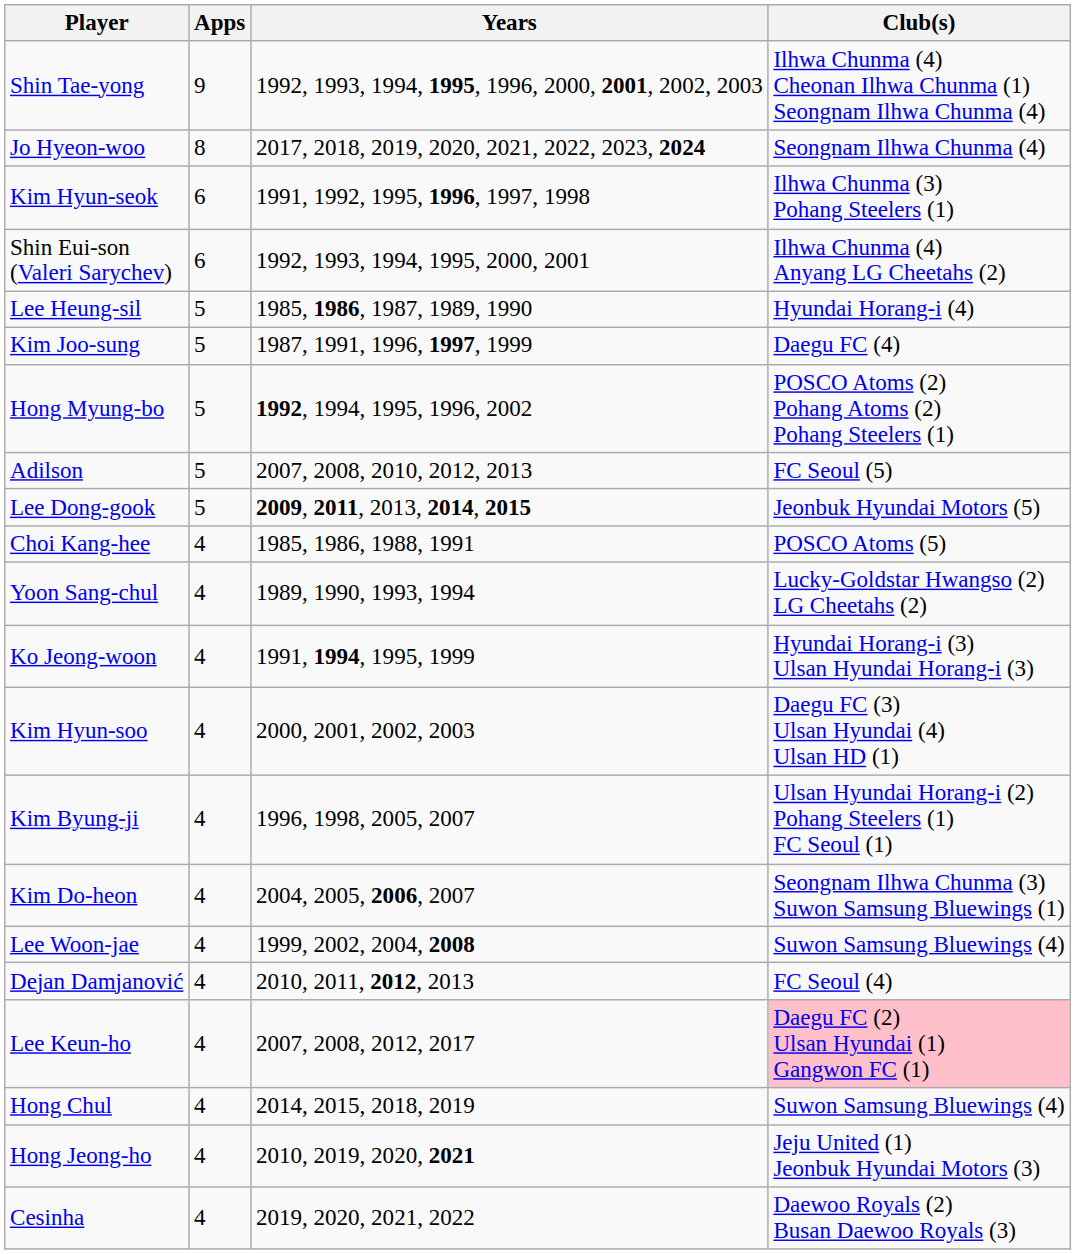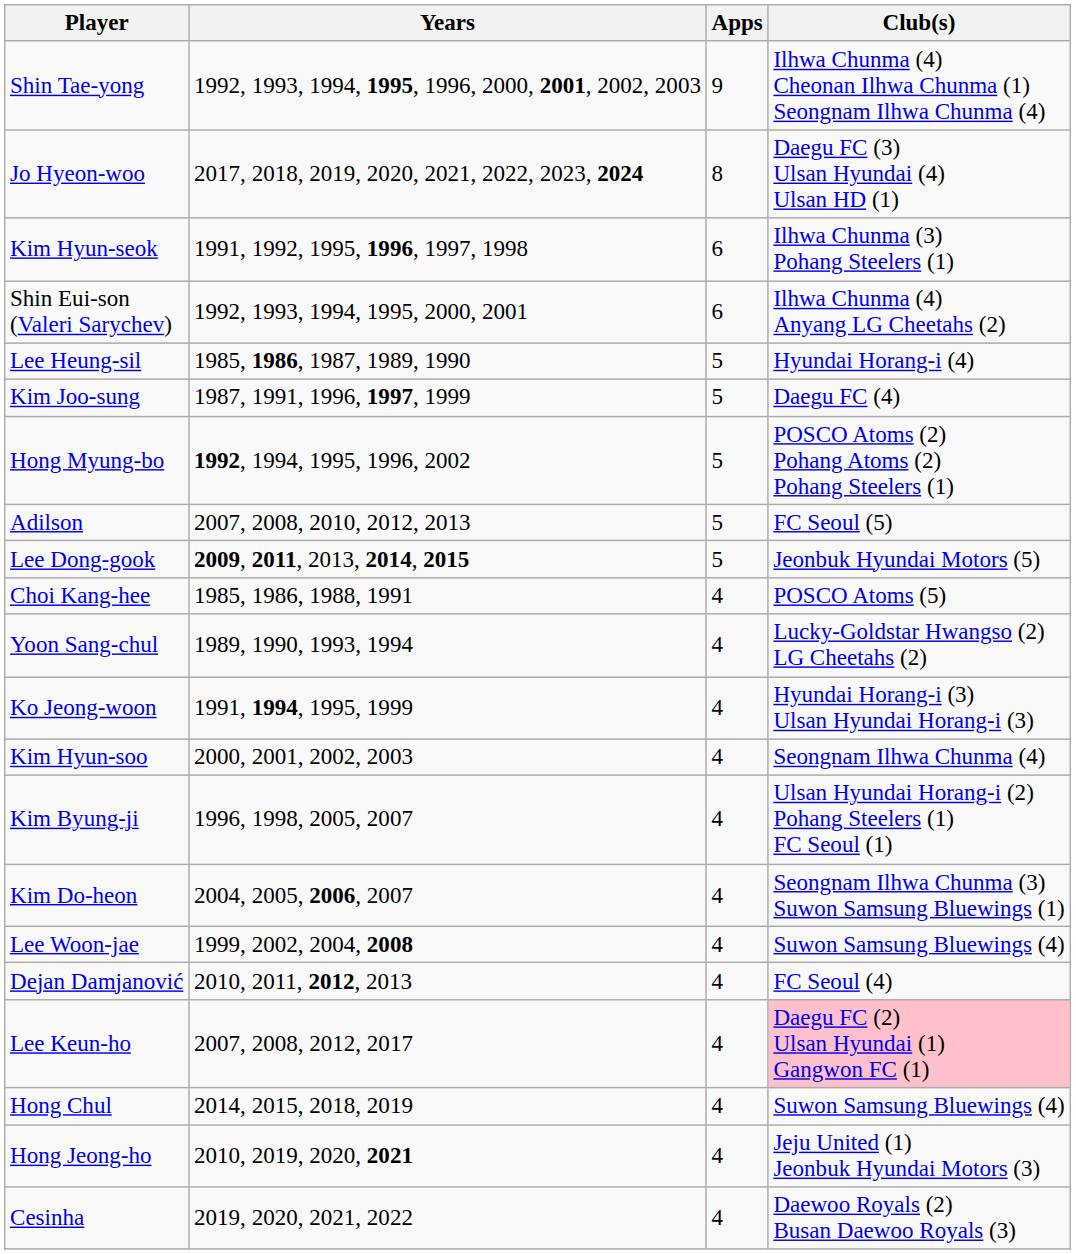 <table class="wikitable">
 <tr>
 <th>Player</th>
+<th>Years</th>
 <th>Apps</th>
-<th>Years</th>
 <th>Club(s)</th>
 </tr>
 <tr>
 <td> <a href='#'>Shin Tae-yong</a></td>
+<td>1992, 1993, 1994, <strong>1995</strong>, 1996, 2000, <strong>2001</strong>, 2002, 2003</td>
 <td>9</td>
-<td>1992, 1993, 1994, <strong>1995</strong>, 1996, 2000, <strong>2001</strong>, 2002, 2003</td>
 <td><a href='#'>Ilhwa Chunma</a> (4)<br><a href='#'>Cheonan Ilhwa Chunma</a> (1)<br><a href='#'>Seongnam Ilhwa Chunma</a> (4)</td>
 </tr>
 <tr>
 <td> <a href='#'>Jo Hyeon-woo</a></td>
+<td>2017, 2018, 2019, 2020, 2021, 2022, 2023, <strong>2024</strong></td>
 <td>8</td>
-<td>2017, 2018, 2019, 2020, 2021, 2022, 2023, <strong>2024</strong></td>
-<td><a href='#'>Seongnam Ilhwa Chunma</a> (4)</td>
+<td><a href='#'>Daegu FC</a> (3)<br><a href='#'>Ulsan Hyundai</a> (4)<br><a href='#'>Ulsan HD</a> (1)</td>
 </tr>
 <tr>
 <td> <a href='#'>Kim Hyun-seok</a></td>
+<td>1991, 1992, 1995, <strong>1996</strong>, 1997, 1998</td>
 <td>6</td>
-<td>1991, 1992, 1995, <strong>1996</strong>, 1997, 1998</td>
 <td><a href='#'>Ilhwa Chunma</a> (3)<br><a href='#'>Pohang Steelers</a> (1)</td>
 </tr>
 <tr>
 <td> Shin Eui-son<br>(<a href='#'>Valeri Sarychev</a>)</td>
+<td>1992, 1993, 1994, 1995, 2000, 2001</td>
 <td>6</td>
-<td>1992, 1993, 1994, 1995, 2000, 2001</td>
 <td><a href='#'>Ilhwa Chunma</a> (4)<br><a href='#'>Anyang LG Cheetahs</a> (2)</td>
 </tr>
 <tr>
 <td> <a href='#'>Lee Heung-sil</a></td>
+<td>1985, <strong>1986</strong>, 1987, 1989, 1990</td>
 <td>5</td>
-<td>1985, <strong>1986</strong>, 1987, 1989, 1990</td>
 <td><a href='#'>Hyundai Horang-i</a> (4)</td>
 </tr>
 <tr>
 <td> <a href='#'>Kim Joo-sung</a></td>
+<td>1987, 1991, 1996, <strong>1997</strong>, 1999</td>
 <td>5</td>
-<td>1987, 1991, 1996, <strong>1997</strong>, 1999</td>
 <td><a href='#'>Daegu FC</a> (4)</td>
 </tr>
 <tr>
 <td> <a href='#'>Hong Myung-bo</a></td>
+<td><strong>1992</strong>, 1994, 1995, 1996, 2002</td>
 <td>5</td>
-<td><strong>1992</strong>, 1994, 1995, 1996, 2002</td>
 <td><a href='#'>POSCO Atoms</a> (2)<br><a href='#'>Pohang Atoms</a> (2)<br><a href='#'>Pohang Steelers</a> (1)</td>
 </tr>
 <tr>
 <td> <a href='#'>Adilson</a></td>
+<td>2007, 2008, 2010, 2012, 2013</td>
 <td>5</td>
-<td>2007, 2008, 2010, 2012, 2013</td>
 <td><a href='#'>FC Seoul</a> (5)</td>
 </tr>
 <tr>
 <td> <a href='#'>Lee Dong-gook</a></td>
+<td><strong>2009</strong>, <strong>2011</strong>, 2013, <strong>2014</strong>, <strong>2015</strong></td>
 <td>5</td>
-<td><strong>2009</strong>, <strong>2011</strong>, 2013, <strong>2014</strong>, <strong>2015</strong></td>
 <td><a href='#'>Jeonbuk Hyundai Motors</a> (5)</td>
 </tr>
 <tr>
 <td> <a href='#'>Choi Kang-hee</a></td>
+<td>1985, 1986, 1988, 1991</td>
 <td>4</td>
-<td>1985, 1986, 1988, 1991</td>
 <td><a href='#'>POSCO Atoms</a> (5)</td>
 </tr>
 <tr>
 <td> <a href='#'>Yoon Sang-chul</a></td>
+<td>1989, 1990, 1993, 1994</td>
 <td>4</td>
-<td>1989, 1990, 1993, 1994</td>
 <td><a href='#'>Lucky-Goldstar Hwangso</a> (2)<br><a href='#'>LG Cheetahs</a> (2)</td>
 </tr>
 <tr>
 <td> <a href='#'>Ko Jeong-woon</a></td>
+<td>1991, <strong>1994</strong>, 1995, 1999</td>
 <td>4</td>
-<td>1991, <strong>1994</strong>, 1995, 1999</td>
 <td><a href='#'>Hyundai Horang-i</a> (3)<br><a href='#'>Ulsan Hyundai Horang-i</a> (3)</td>
 </tr>
 <tr>
 <td> <a href='#'>Kim Hyun-soo</a></td>
+<td>2000, 2001, 2002, 2003</td>
 <td>4</td>
-<td>2000, 2001, 2002, 2003</td>
-<td><a href='#'>Daegu FC</a> (3)<br><a href='#'>Ulsan Hyundai</a> (4)<br><a href='#'>Ulsan HD</a> (1)</td>
+<td><a href='#'>Seongnam Ilhwa Chunma</a> (4)</td>
 </tr>
 <tr>
 <td> <a href='#'>Kim Byung-ji</a></td>
+<td>1996, 1998, 2005, 2007</td>
 <td>4</td>
-<td>1996, 1998, 2005, 2007</td>
 <td><a href='#'>Ulsan Hyundai Horang-i</a> (2)<br><a href='#'>Pohang Steelers</a> (1)<br><a href='#'>FC Seoul</a> (1)</td>
 </tr>
 <tr>
 <td> <a href='#'>Kim Do-heon</a></td>
+<td>2004, 2005, <strong>2006</strong>, 2007</td>
 <td>4</td>
-<td>2004, 2005, <strong>2006</strong>, 2007</td>
 <td><a href='#'>Seongnam Ilhwa Chunma</a> (3)<br><a href='#'>Suwon Samsung Bluewings</a> (1)</td>
 </tr>
 <tr>
 <td> <a href='#'>Lee Woon-jae</a></td>
+<td>1999, 2002, 2004, <strong>2008</strong></td>
 <td>4</td>
-<td>1999, 2002, 2004, <strong>2008</strong></td>
 <td><a href='#'>Suwon Samsung Bluewings</a> (4)</td>
 </tr>
 <tr>
 <td> <a href='#'>Dejan Damjanović</a></td>
+<td>2010, 2011, <strong>2012</strong>, 2013</td>
 <td>4</td>
-<td>2010, 2011, <strong>2012</strong>, 2013</td>
 <td><a href='#'>FC Seoul</a> (4)</td>
 </tr>
 <tr>
 <td> <a href='#'>Lee Keun-ho</a></td>
+<td>2007, 2008, 2012, 2017</td>
 <td>4</td>
-<td>2007, 2008, 2012, 2017</td>
 <td style="background: pink;"><a href='#'>Daegu FC</a> (2)<br><a href='#'>Ulsan Hyundai</a> (1)<br><a href='#'>Gangwon FC</a> (1)</td>
 </tr>
 <tr>
 <td> <a href='#'>Hong Chul</a></td>
+<td>2014, 2015, 2018, 2019</td>
 <td>4</td>
-<td>2014, 2015, 2018, 2019</td>
 <td><a href='#'>Suwon Samsung Bluewings</a> (4)</td>
 </tr>
 <tr>
 <td> <a href='#'>Hong Jeong-ho</a></td>
+<td>2010, 2019, 2020, <strong>2021</strong></td>
 <td>4</td>
-<td>2010, 2019, 2020, <strong>2021</strong></td>
 <td><a href='#'>Jeju United</a> (1)<br><a href='#'>Jeonbuk Hyundai Motors</a> (3)</td>
 </tr>
 <tr>
 <td> <a href='#'>Cesinha</a></td>
+<td>2019, 2020, 2021, 2022</td>
 <td>4</td>
-<td>2019, 2020, 2021, 2022</td>
 <td><a href='#'>Daewoo Royals</a> (2)<br><a href='#'>Busan Daewoo Royals</a> (3)</td>
 </tr>
 </table>
